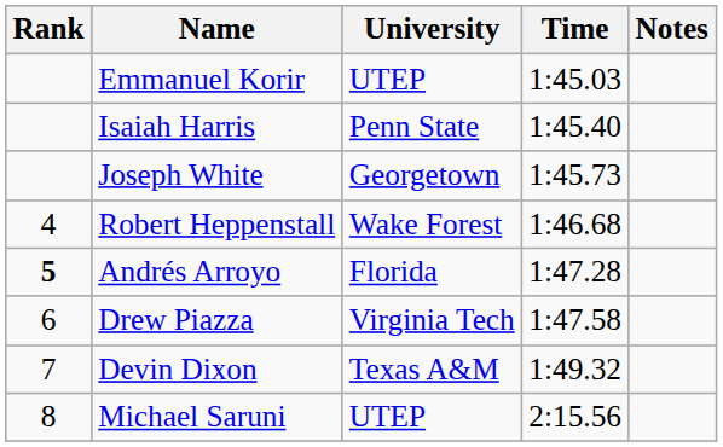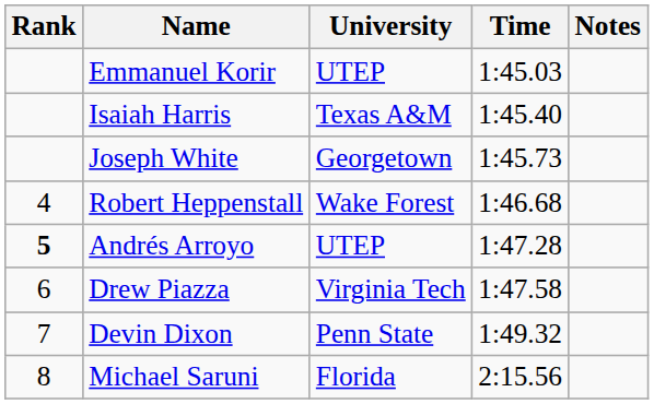 <table class="wikitable sortable" style="text-align:center">
 <tr>
 <th>Rank</th>
 <th>Name</th>
 <th>University</th>
 <th>Time</th>
 <th>Notes</th>
 </tr>
 <tr>
 <td></td>
 <td align=left> <a href='#'>Emmanuel Korir</a></td>
 <td align=left><a href='#'>UTEP</a></td>
 <td>1:45.03</td>
 <td></td>
 </tr>
 <tr>
 <td></td>
 <td align=left><a href='#'>Isaiah Harris</a></td>
-<td align=left><a href='#'>Penn State</a></td>
+<td align="left"><a href='#'>Texas A&M</a></td>
 <td>1:45.40</td>
 <td></td>
 </tr>
 <tr>
 <td></td>
 <td align=left><a href='#'>Joseph White</a></td>
 <td align="left"><a href='#'>Georgetown</a></td>
 <td>1:45.73</td>
 <td></td>
 </tr>
 <tr>
 <td>4</td>
 <td align=left> <a href='#'>Robert Heppenstall</a></td>
 <td align=left><a href='#'>Wake Forest</a></td>
 <td>1:46.68</td>
 <td></td>
 </tr>
 <tr>
 <td><strong>5</strong></td>
 <td align=left> <a href='#'>Andrés Arroyo</a></td>
-<td align=left><a href='#'>Florida</a></td>
+<td align=left><a href='#'>UTEP</a></td>
 <td>1:47.28</td>
 <td></td>
 </tr>
 <tr>
 <td>6</td>
 <td align=left><a href='#'>Drew Piazza</a></td>
 <td align="left"><a href='#'>Virginia Tech</a></td>
 <td>1:47.58</td>
 <td></td>
 </tr>
 <tr>
 <td>7</td>
 <td align=left><a href='#'>Devin Dixon</a></td>
-<td align="left"><a href='#'>Texas A&M</a></td>
+<td align=left><a href='#'>Penn State</a></td>
 <td>1:49.32</td>
 <td></td>
 </tr>
 <tr>
 <td>8</td>
 <td align=left> <a href='#'>Michael Saruni</a></td>
-<td align=left><a href='#'>UTEP</a></td>
+<td align=left><a href='#'>Florida</a></td>
 <td>2:15.56</td>
 <td></td>
 </tr>
 </table>
